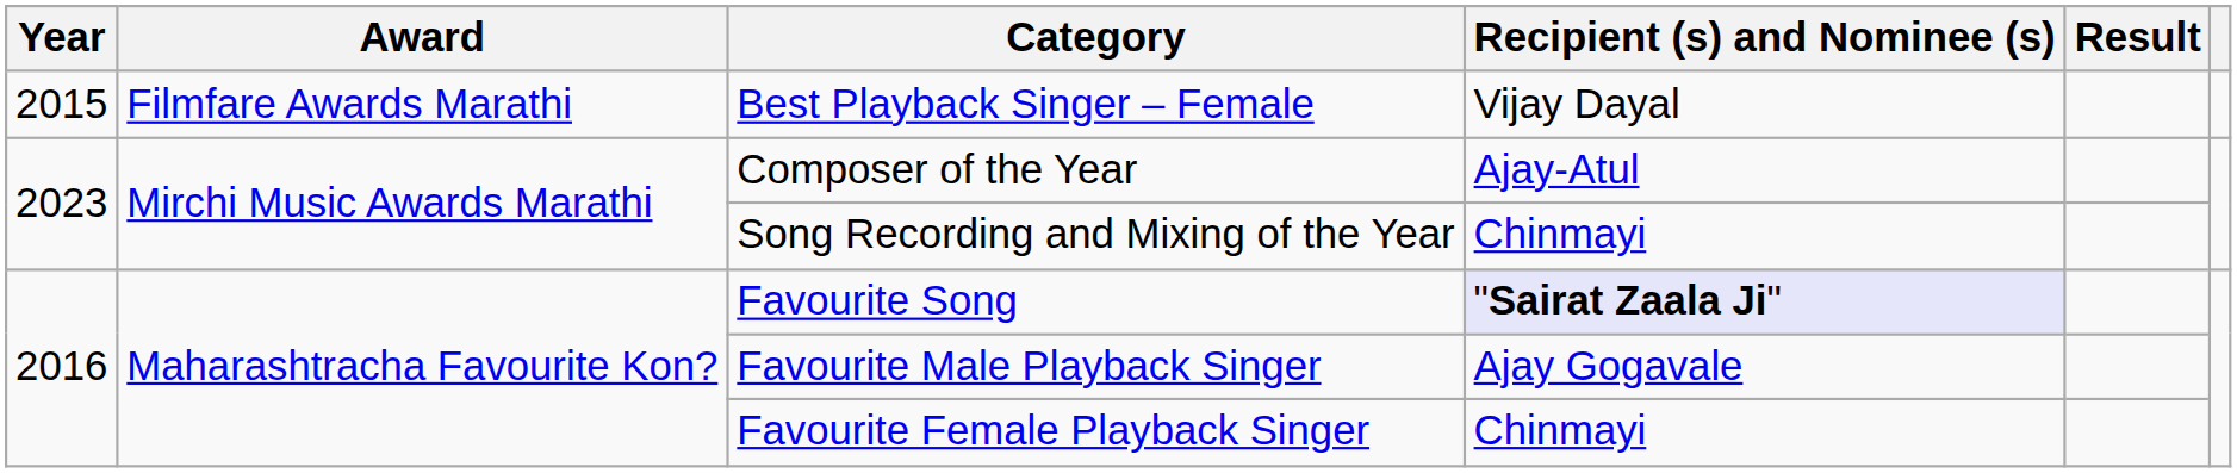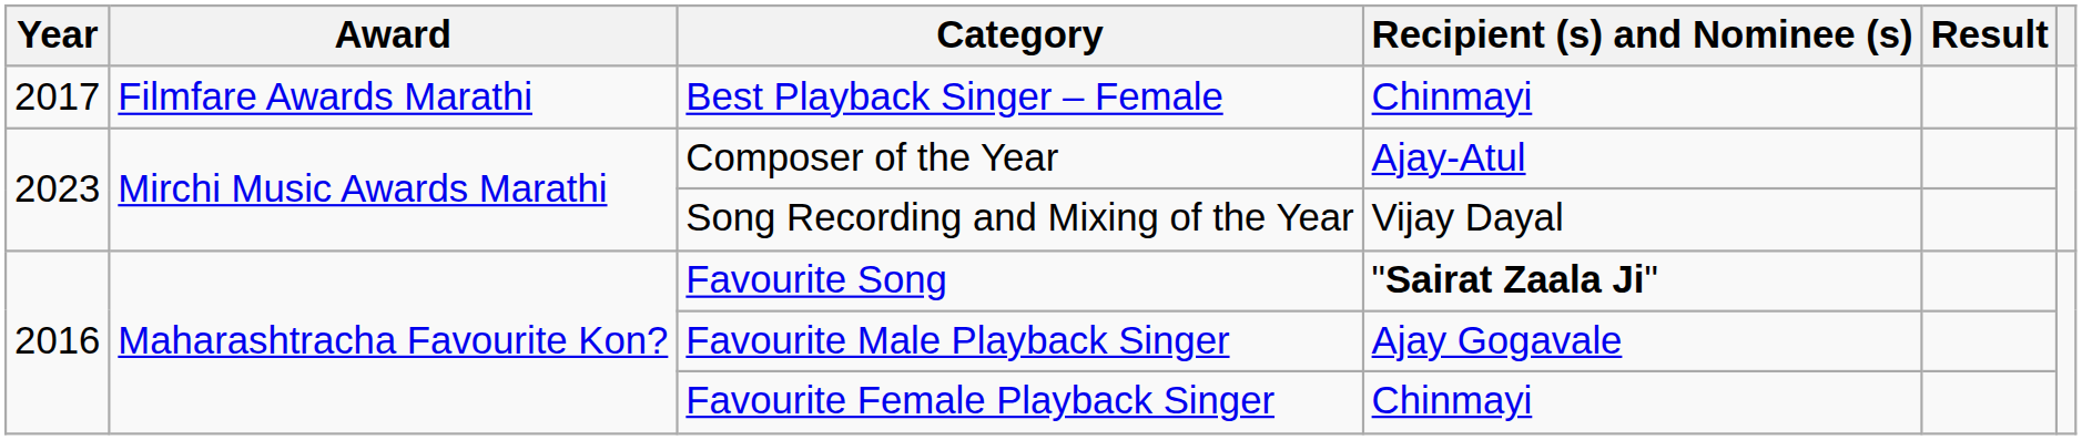 <table class="wikitable sortable">
 <tr>
 <th>Year</th>
 <th>Award</th>
 <th>Category</th>
 <th>Recipient (s) and Nominee (s)</th>
 <th>Result</th>
 <th></th>
 </tr>
 <tr>
-<td>2015</td>
+<td>2017</td>
 <td><a href='#'>Filmfare Awards Marathi</a></td>
 <td><a href='#'>Best Playback Singer – Female</a></td>
-<td>Vijay Dayal</td>
+<td><a href='#'>Chinmayi</a></td>
 <td></td>
 <td></td>
 </tr>
 <tr>
 <td rowspan="2">2023</td>
 <td rowspan="2"><a href='#'>Mirchi Music Awards Marathi</a></td>
 <td>Composer of the Year</td>
 <td><a href='#'>Ajay-Atul</a></td>
 <td></td>
 <td rowspan="2"></td>
 </tr>
 <tr>
 <td>Song Recording and Mixing of the Year</td>
-<td><a href='#'>Chinmayi</a></td>
+<td>Vijay Dayal</td>
 <td></td>
 </tr>
 <tr>
 <td rowspan="3">2016</td>
 <td rowspan="3"><a href='#'>Maharashtracha Favourite Kon?</a></td>
 <td><a href='#'>Favourite Song</a></td>
-<td style="background: lavender;">"<strong>Sairat Zaala Ji</strong>"</td>
+<td>"<strong>Sairat Zaala Ji</strong>"</td>
 <td></td>
 <td rowspan="3"></td>
 </tr>
 <tr>
 <td><a href='#'>Favourite Male Playback Singer</a></td>
 <td><a href='#'>Ajay Gogavale</a></td>
 <td></td>
 </tr>
 <tr>
 <td><a href='#'>Favourite Female Playback Singer</a></td>
 <td><a href='#'>Chinmayi</a></td>
 <td></td>
 </tr>
 </table>
